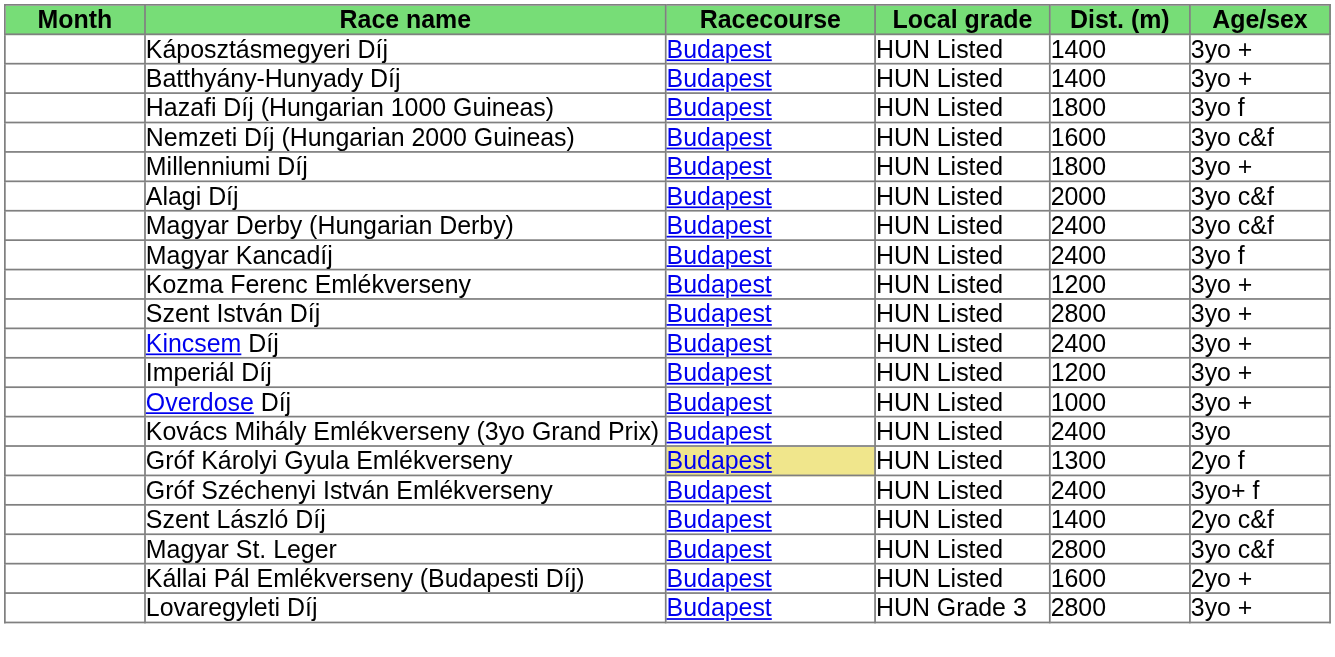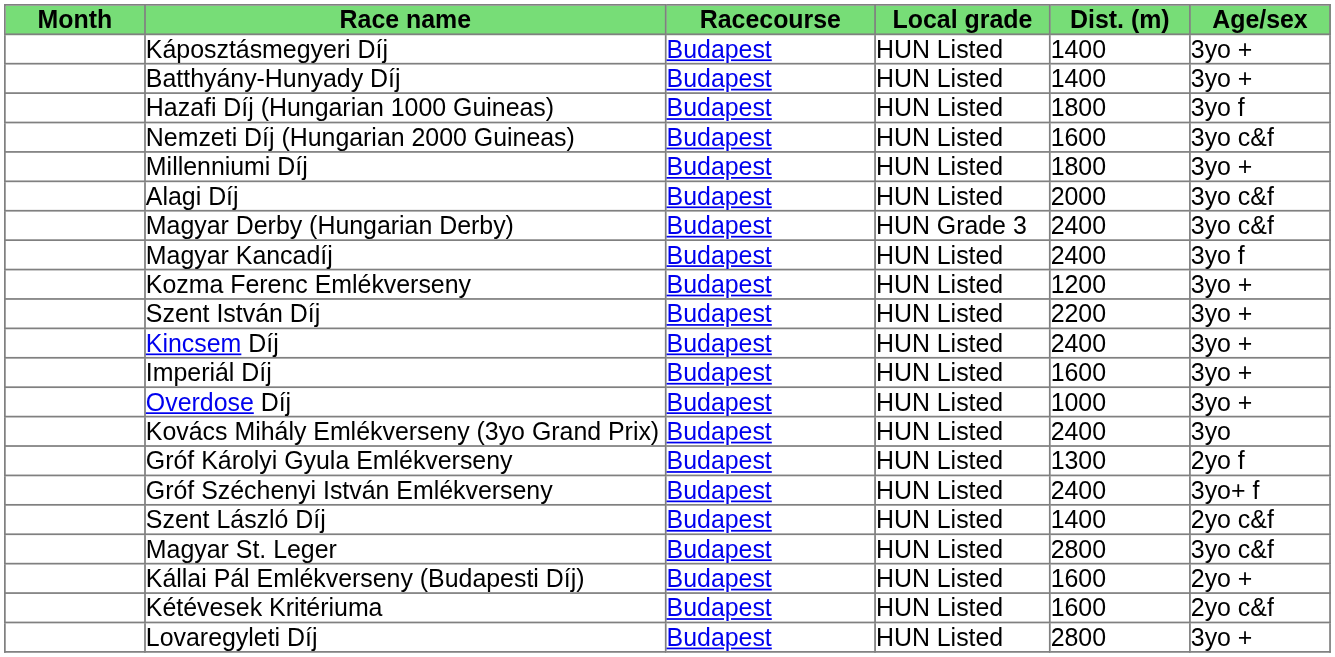 <table class = "sortable" | border="1" cellpadding="0" style="border-collapse: collapse; font-size:90%">
 <tr bgcolor="#77dd77" align="center">
 <th>Month</th>
 <th>Race name</th>
 <th>Racecourse</th>
 <th>Local grade</th>
 <th>Dist. (m)</th>
 <th>Age/sex</th>
 </tr>
 <tr>
 <td width=80px></td>
 <td width=300px>Káposztásmegyeri Díj</td>
 <td width=120px><a href='#'>Budapest</a></td>
 <td width=100px>HUN Listed</td>
 <td width=80px>1400</td>
 <td width=80px>3yo +</td>
 </tr>
 <tr>
 <td></td>
 <td>Batthyány-Hunyady Díj</td>
 <td><a href='#'>Budapest</a></td>
 <td>HUN Listed</td>
 <td>1400</td>
 <td>3yo +</td>
 </tr>
 <tr>
 <td></td>
 <td>Hazafi Díj (Hungarian 1000 Guineas)</td>
 <td><a href='#'>Budapest</a></td>
 <td>HUN Listed</td>
 <td>1800</td>
 <td>3yo f</td>
 </tr>
 <tr>
 <td></td>
 <td>Nemzeti Díj (Hungarian 2000 Guineas)</td>
 <td><a href='#'>Budapest</a></td>
 <td>HUN Listed</td>
 <td>1600</td>
 <td>3yo c&f</td>
 </tr>
 <tr>
 <td></td>
 <td>Millenniumi Díj</td>
 <td><a href='#'>Budapest</a></td>
 <td>HUN Listed</td>
 <td>1800</td>
 <td>3yo +</td>
 </tr>
 <tr>
 <td></td>
 <td>Alagi Díj</td>
 <td><a href='#'>Budapest</a></td>
 <td>HUN Listed</td>
 <td>2000</td>
 <td>3yo c&f</td>
 </tr>
 <tr>
 <td></td>
 <td>Magyar Derby (Hungarian Derby)</td>
 <td><a href='#'>Budapest</a></td>
-<td>HUN Listed</td>
+<td>HUN Grade 3</td>
 <td>2400</td>
 <td>3yo c&f</td>
 </tr>
 <tr>
 <td></td>
 <td>Magyar Kancadíj</td>
 <td><a href='#'>Budapest</a></td>
 <td>HUN Listed</td>
 <td>2400</td>
 <td>3yo f</td>
 </tr>
 <tr>
 <td></td>
 <td>Kozma Ferenc Emlékverseny</td>
 <td><a href='#'>Budapest</a></td>
 <td>HUN Listed</td>
 <td>1200</td>
 <td>3yo +</td>
 </tr>
 <tr>
 <td></td>
 <td>Szent István Díj</td>
 <td><a href='#'>Budapest</a></td>
 <td>HUN Listed</td>
-<td>2800</td>
+<td>2200</td>
 <td>3yo +</td>
 </tr>
 <tr>
 <td></td>
 <td><a href='#'>Kincsem</a> Díj</td>
 <td><a href='#'>Budapest</a></td>
 <td>HUN Listed</td>
 <td>2400</td>
 <td>3yo +</td>
 </tr>
 <tr>
 <td></td>
 <td>Imperiál Díj</td>
 <td><a href='#'>Budapest</a></td>
 <td>HUN Listed</td>
-<td>1200</td>
+<td>1600</td>
 <td>3yo +</td>
 </tr>
 <tr>
 <td></td>
 <td><a href='#'>Overdose</a> Díj</td>
 <td><a href='#'>Budapest</a></td>
 <td>HUN Listed</td>
 <td>1000</td>
 <td>3yo +</td>
 </tr>
 <tr>
 <td></td>
 <td>Kovács Mihály Emlékverseny (3yo Grand Prix)</td>
 <td><a href='#'>Budapest</a></td>
 <td>HUN Listed</td>
 <td>2400</td>
 <td>3yo</td>
 </tr>
 <tr>
 <td></td>
 <td>Gróf Károlyi Gyula Emlékverseny</td>
-<td style="background: khaki;"><a href='#'>Budapest</a></td>
+<td><a href='#'>Budapest</a></td>
 <td>HUN Listed</td>
 <td>1300</td>
 <td>2yo f</td>
 </tr>
 <tr>
 <td></td>
 <td>Gróf Széchenyi István Emlékverseny</td>
 <td><a href='#'>Budapest</a></td>
 <td>HUN Listed</td>
 <td>2400</td>
 <td>3yo+ f</td>
 </tr>
 <tr>
 <td></td>
 <td>Szent László Díj</td>
 <td><a href='#'>Budapest</a></td>
 <td>HUN Listed</td>
 <td>1400</td>
 <td>2yo c&f</td>
 </tr>
 <tr>
 <td></td>
 <td>Magyar St. Leger</td>
 <td><a href='#'>Budapest</a></td>
 <td>HUN Listed</td>
 <td>2800</td>
 <td>3yo c&f</td>
 </tr>
 <tr>
 <td></td>
 <td>Kállai Pál Emlékverseny (Budapesti Díj)</td>
 <td><a href='#'>Budapest</a></td>
 <td>HUN Listed</td>
 <td>1600</td>
 <td>2yo +</td>
 </tr>
 <tr>
 <td></td>
+<td>Kétévesek Kritériuma</td>
+<td><a href='#'>Budapest</a></td>
+<td>HUN Listed</td>
+<td>1600</td>
+<td>2yo c&f</td>
+</tr>
+<tr>
+<td></td>
 <td>Lovaregyleti Díj</td>
 <td><a href='#'>Budapest</a></td>
-<td>HUN Grade 3</td>
+<td>HUN Listed</td>
 <td>2800</td>
 <td>3yo +</td>
 </tr>
 </table>
